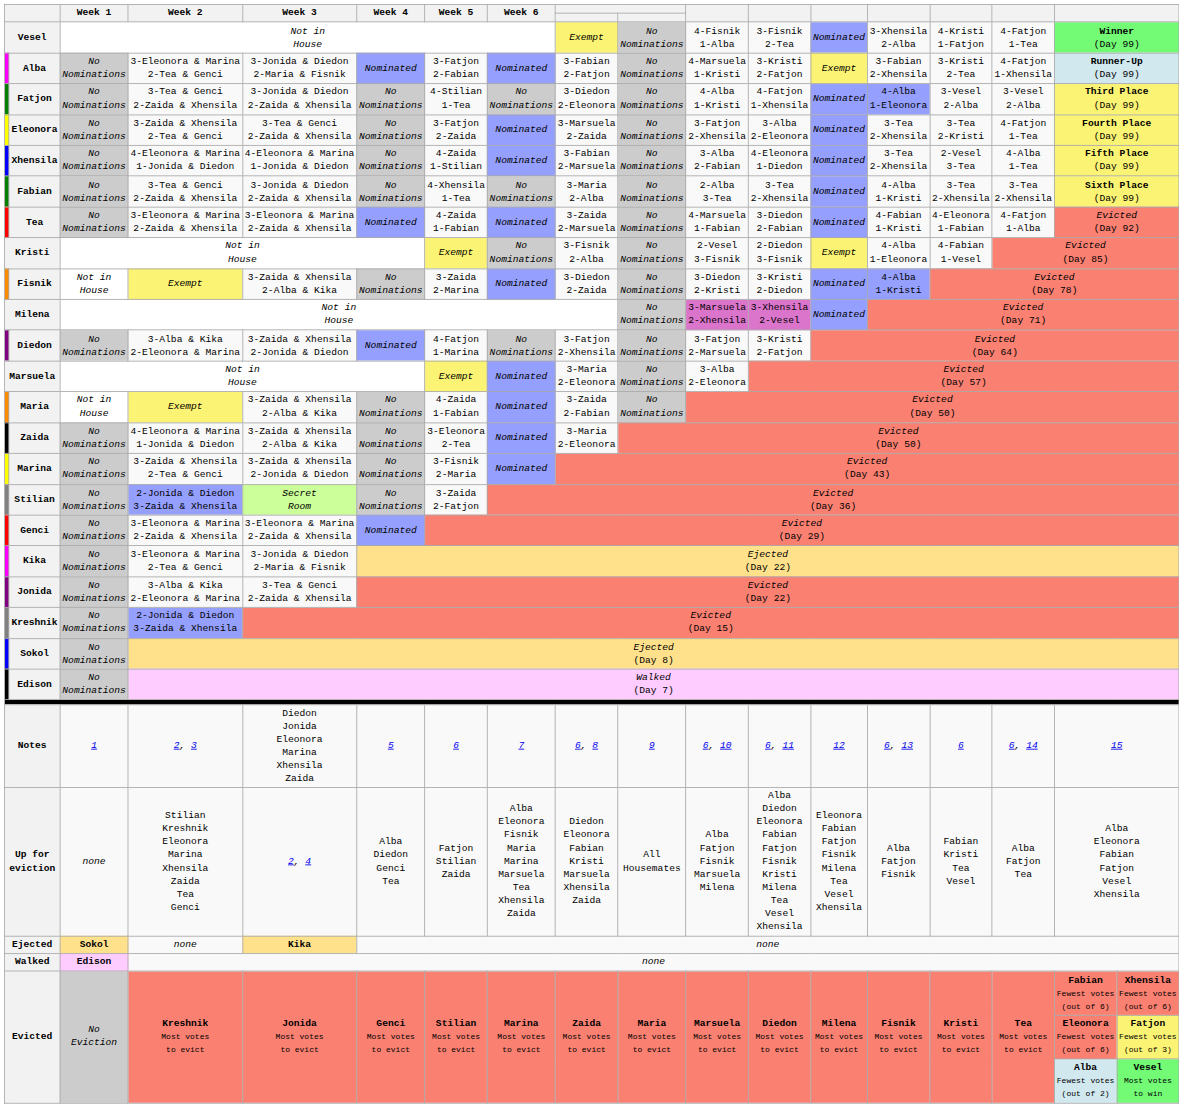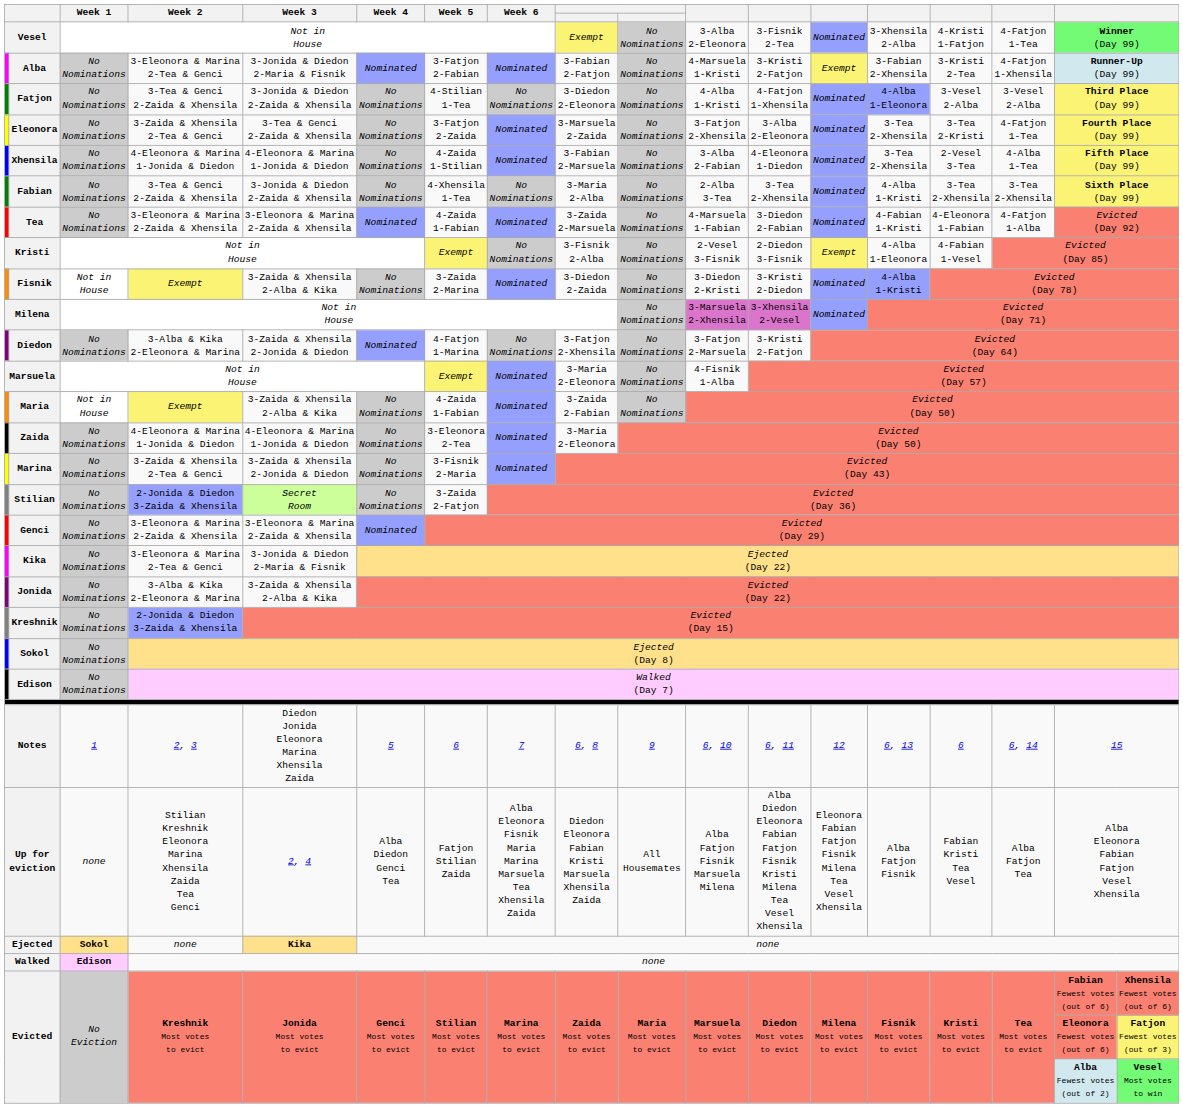 <table class="wikitable nowrap" style="text-align:center; width:100%; font-size:85%; line-height:15px;">
 <tr>
 <th rowspan="2" colspan="2" style="width: 5%;"></th>
 <th rowspan="2" style="width: 6%;">Week 1</th>
 <th rowspan="2" style="width: 6%;">Week 2</th>
 <th rowspan="2" style="width: 6%;">Week 3</th>
 <th rowspan="2" style="width: 6%;">Week 4</th>
 <th rowspan="2" style="width: 6%;">Week 5</th>
 <th rowspan="2" style="width: 6%;">Week 6</th>
 <th colspan="2" style="width: 12%;"></th>
 <th rowspan="2" style="width: 6%;"></th>
 <th rowspan="2" style="width: 6%;"></th>
 <th rowspan="2" style="width: 6%;"></th>
 <th rowspan="2" style="width: 6%;"></th>
 <th rowspan="2" style="width: 6%;"></th>
 <th rowspan="2" style="width: 6%;"></th>
 <th rowspan="2" colspan="2" style="width: 12%;"></th>
 </tr>
 <tr>
 <th style="width: 6%;"></th>
 <th style="width: 6%;"></th>
 </tr>
 <tr>
 <th colspan=2>Vesel</th>
 <td colspan=6 bgcolor="white"><em>Not in<br>House</em></td>
 <td style="background:#fbf373;"><em>Exempt</em></td>
 <td bgcolor="CCCCCC"><em>No<br>Nominations</em></td>
-<td>4-Fisnik<br>1-Alba</td>
+<td nowrap>3-Alba<br>2-Eleonora</td>
 <td>3-Fisnik<br>2-Tea</td>
 <td style="background:#959FFD"><em>Nominated</em></td>
 <td>3-Xhensila<br>2-Alba</td>
 <td>4-Kristi<br>1-Fatjon</td>
 <td>4-Fatjon<br>1-Tea</td>
 <td colspan=2 style="background:#73FB76;"><strong>Winner</strong><br>(Day 99)</td>
 </tr>
 <tr>
 <td style="background:#FF00FF"></td>
 <th>Alba</th>
 <td bgcolor="CCCCCC"><em>No<br>Nominations</em></td>
 <td>3-Eleonora & Marina<br>2-Tea & Genci</td>
 <td>3-Jonida & Diedon<br>2-Maria & Fisnik</td>
 <td style="background:#959FFD"><em>Nominated</em></td>
 <td>3-Fatjon<br>2-Fabian</td>
 <td style="background:#959FFD"><em>Nominated</em></td>
 <td>3-Fabian<br>2-Fatjon</td>
 <td bgcolor="CCCCCC"><em>No<br>Nominations</em></td>
 <td>4-Marsuela<br>1-Kristi</td>
 <td>3-Kristi<br>2-Fatjon</td>
 <td style="background:#fbf373;"><em>Exempt</em></td>
 <td>3-Fabian<br>2-Xhensila</td>
 <td>3-Kristi<br>2-Tea</td>
 <td nowrap>4-Fatjon<br>1-Xhensila</td>
 <td colspan=2 style="background:#D1E8EF;"><strong>Runner-Up</strong><br>(Day 99)</td>
 </tr>
 <tr>
 <td style="background:#008000"></td>
 <th>Fatjon</th>
 <td bgcolor="CCCCCC"><em>No<br>Nominations</em></td>
 <td>3-Tea & Genci<br>2-Zaida & Xhensila</td>
 <td>3-Jonida & Diedon<br>2-Zaida & Xhensila</td>
 <td bgcolor="CCCCCC"><em>No<br>Nominations</em></td>
 <td>4-Stilian<br>1-Tea</td>
 <td bgcolor="CCCCCC"><em>No<br>Nominations</em></td>
 <td>3-Diedon<br>2-Eleonora</td>
 <td bgcolor="CCCCCC"><em>No<br>Nominations</em></td>
 <td>4-Alba<br>1-Kristi</td>
 <td>4-Fatjon<br>1-Xhensila</td>
 <td style="background:#959FFD"><em>Nominated</em></td>
 <td style="background:#959FFD" nowrap>4-Alba<br>1-Eleonora</td>
 <td>3-Vesel<br>2-Alba</td>
 <td>3-Vesel<br>2-Alba</td>
 <td colspan=2 style="background:#fbf373;"><strong>Third Place</strong><br>(Day 99)</td>
 </tr>
 <tr>
 <td style="background:#FFFF00"></td>
 <th>Eleonora</th>
 <td bgcolor="CCCCCC"><em>No<br>Nominations</em></td>
 <td>3-Zaida & Xhensila<br>2-Tea & Genci</td>
 <td>3-Tea & Genci<br>2-Zaida & Xhensila</td>
 <td bgcolor="CCCCCC"><em>No<br>Nominations</em></td>
 <td>3-Fatjon<br>2-Zaida</td>
 <td style="background:#959FFD"><em>Nominated</em></td>
 <td nowrap>3-Marsuela<br>2-Zaida</td>
 <td bgcolor="CCCCCC"><em>No<br>Nominations</em></td>
 <td>3-Fatjon<br>2-Xhensila</td>
 <td>3-Alba<br>2-Eleonora</td>
 <td style="background:#959FFD"><em>Nominated</em></td>
 <td>3-Tea<br>2-Xhensila</td>
 <td>3-Tea<br>2-Kristi</td>
 <td>4-Fatjon<br>1-Tea</td>
 <td colspan=2 style="background:#fbf373;"><strong>Fourth Place</strong><br>(Day 99)</td>
 </tr>
 <tr>
 <td style="background:#0000FF"><strong></strong></td>
 <th>Xhensila</th>
 <td bgcolor="CCCCCC"><em>No<br>Nominations</em></td>
 <td nowrap>4-Eleonora & Marina<br>1-Jonida & Diedon</td>
 <td>4-Eleonora & Marina<br>1-Jonida & Diedon</td>
 <td bgcolor="CCCCCC"><em>No<br>Nominations</em></td>
 <td>4-Zaida<br>1-Stilian</td>
 <td style="background:#959FFD"><em>Nominated</em></td>
 <td>3-Fabian<br>2-Marsuela</td>
 <td bgcolor="CCCCCC"><em>No<br>Nominations</em></td>
 <td>3-Alba<br>2-Fabian</td>
 <td nowrap>4-Eleonora<br>1-Diedon</td>
 <td style="background:#959FFD"><em>Nominated</em></td>
 <td>3-Tea<br>2-Xhensila</td>
 <td>2-Vesel<br>3-Tea</td>
 <td>4-Alba<br>1-Tea</td>
 <td colspan=2 style="background:#fbf373;"><strong>Fifth Place</strong><br>(Day 99)</td>
 </tr>
 <tr>
 <td style="background:#008000"></td>
 <th>Fabian</th>
 <td bgcolor="CCCCCC"><em>No<br>Nominations</em></td>
 <td>3-Tea & Genci<br>2-Zaida & Xhensila</td>
 <td>3-Jonida & Diedon<br>2-Zaida & Xhensila</td>
 <td bgcolor="CCCCCC"><em>No<br>Nominations</em></td>
 <td>4-Xhensila<br>1-Tea</td>
 <td bgcolor="CCCCCC"><em>No<br>Nominations</em></td>
 <td>3-Maria<br>2-Alba</td>
 <td bgcolor="CCCCCC"><em>No<br>Nominations</em></td>
 <td>2-Alba<br>3-Tea</td>
 <td>3-Tea<br>2-Xhensila</td>
 <td style="background:#959FFD"><em>Nominated</em></td>
 <td>4-Alba<br>1-Kristi</td>
 <td>3-Tea<br>2-Xhensila</td>
 <td>3-Tea<br>2-Xhensila</td>
 <td colspan=2 style="background:#fbf373;"><strong>Sixth Place</strong><br>(Day 99)</td>
 </tr>
 <tr>
 <td style="background:#FF0000"></td>
 <th>Tea</th>
 <td bgcolor="CCCCCC"><em>No<br>Nominations</em></td>
 <td>3-Eleonora & Marina<br>2-Zaida & Xhensila</td>
 <td>3-Eleonora & Marina<br>2-Zaida & Xhensila</td>
 <td style="background:#959FFD"><em>Nominated</em></td>
 <td>4-Zaida<br>1-Fabian</td>
 <td style="background:#959FFD"><em>Nominated</em></td>
 <td>3-Zaida<br>2-Marsuela</td>
 <td bgcolor="CCCCCC"><em>No<br>Nominations</em></td>
 <td>4-Marsuela<br>1-Fabian</td>
 <td>3-Diedon<br>2-Fabian</td>
 <td style="background:#959FFD"><em>Nominated</em></td>
 <td>4-Fabian<br>1-Kristi</td>
 <td nowrap>4-Eleonora<br>1-Fabian</td>
 <td>4-Fatjon<br>1-Alba</td>
 <td colspan="2" style="background:salmon;"><em>Evicted</em><br>(Day 92)</td>
 </tr>
 <tr>
 <th colspan=2>Kristi</th>
 <td colspan=4 bgcolor="white"><em>Not in<br>House</em></td>
 <td style="background:#fbf373;"><em>Exempt</em></td>
 <td bgcolor="CCCCCC"><em>No<br>Nominations</em></td>
 <td>3-Fisnik<br>2-Alba</td>
 <td bgcolor="CCCCCC"><em>No<br>Nominations</em></td>
 <td>2-Vesel<br>3-Fisnik</td>
 <td>2-Diedon<br>3-Fisnik</td>
 <td style="background:#fbf373;"><em>Exempt</em></td>
 <td>4-Alba<br>1-Eleonora</td>
 <td>4-Fabian<br>1-Vesel</td>
 <td colspan="3" style="background:salmon;"><em>Evicted</em><br>(Day 85)</td>
 </tr>
 <tr>
 <td style="background:darkorange"></td>
 <th>Fisnik</th>
 <td bgcolor="white"><em>Not in<br>House</em></td>
 <td style="background:#fbf373;"><em>Exempt</em></td>
 <td>3-Zaida & Xhensila<br>2-Alba & Kika</td>
 <td bgcolor="CCCCCC"><em>No<br>Nominations</em></td>
 <td>3-Zaida<br>2-Marina</td>
 <td style="background:#959FFD"><em>Nominated</em></td>
 <td>3-Diedon<br>2-Zaida</td>
 <td bgcolor="CCCCCC"><em>No<br>Nominations</em></td>
 <td>3-Diedon<br>2-Kristi</td>
 <td>3-Kristi<br>2-Diedon</td>
 <td style="background:#959FFD"><em>Nominated</em></td>
 <td style="background:#959FFD">4-Alba<br>1-Kristi</td>
 <td colspan="4" style="background:salmon;"><em>Evicted</em><br>(Day 78)</td>
 </tr>
 <tr>
 <th colspan=2>Milena</th>
 <td colspan=7 bgcolor="white"><em>Not in<br>House</em></td>
 <td bgcolor="CCCCCC"><em>No<br>Nominations</em></td>
 <td style="background:#db75cb; text-align:center">3-Marsuela<br>2-Xhensila</td>
 <td style="background:#db75cb; text-align:center">3-Xhensila<br>2-Vesel</td>
 <td style="background:#959FFD"><em>Nominated</em></td>
 <td colspan="5" style="background:salmon;"><em>Evicted</em><br>(Day 71)</td>
 </tr>
 <tr>
 <td style="background:#800080"></td>
 <th>Diedon</th>
 <td bgcolor="CCCCCC"><em>No<br>Nominations</em></td>
 <td>3-Alba & Kika<br>2-Eleonora & Marina</td>
 <td>3-Zaida & Xhensila<br>2-Jonida & Diedon</td>
 <td style="background:#959FFD"><em>Nominated</em></td>
 <td>4-Fatjon<br>1-Marina</td>
 <td bgcolor="CCCCCC"><em>No<br>Nominations</em></td>
 <td>3-Fatjon<br>2-Xhensila</td>
 <td bgcolor="CCCCCC"><em>No<br>Nominations</em></td>
 <td>3-Fatjon<br>2-Marsuela</td>
 <td>3-Kristi<br>2-Fatjon</td>
 <td colspan="6" style="background:salmon;"><em>Evicted</em><br>(Day 64)</td>
 </tr>
 <tr>
 <th colspan=2>Marsuela</th>
 <td colspan=4 bgcolor="white"><em>Not in<br>House</em></td>
 <td style="background:#fbf373;"><em>Exempt</em></td>
 <td style="background:#959FFD"><em>Nominated</em></td>
 <td>3-Maria<br>2-Eleonora</td>
 <td bgcolor="CCCCCC"><em>No<br>Nominations</em></td>
-<td nowrap>3-Alba<br>2-Eleonora</td>
+<td>4-Fisnik<br>1-Alba</td>
 <td colspan="7" style="background:salmon;"><em>Evicted</em><br>(Day 57)</td>
 </tr>
 <tr>
 <td style="background:darkorange"></td>
 <th>Maria</th>
 <td bgcolor="white"><em>Not in<br>House</em></td>
 <td style="background:#fbf373;"><em>Exempt</em></td>
 <td>3-Zaida & Xhensila<br>2-Alba & Kika</td>
 <td bgcolor="CCCCCC"><em>No<br>Nominations</em></td>
 <td>4-Zaida<br>1-Fabian</td>
 <td style="background:#959FFD"><em>Nominated</em></td>
 <td>3-Zaida<br>2-Fabian</td>
 <td bgcolor="CCCCCC"><em>No<br>Nominations</em></td>
 <td colspan="8" style="background:salmon;"><em>Evicted</em><br>(Day 50)</td>
 </tr>
 <tr>
 <td style="background:#000"><strong></strong></td>
 <th>Zaida</th>
 <td bgcolor="CCCCCC"><em>No<br>Nominations</em></td>
 <td>4-Eleonora & Marina<br>1-Jonida & Diedon</td>
-<td>3-Zaida & Xhensila<br>2-Alba & Kika</td>
+<td>4-Eleonora & Marina<br>1-Jonida & Diedon</td>
 <td bgcolor="CCCCCC"><em>No<br>Nominations</em></td>
 <td nowrap>3-Eleonora<br>2-Tea</td>
 <td style="background:#959FFD"><em>Nominated</em></td>
 <td>3-Maria<br>2-Eleonora</td>
 <td colspan="9" style="background:salmon;"><em>Evicted</em><br>(Day 50)</td>
 </tr>
 <tr>
 <td style="background:#FFFF00"></td>
 <th>Marina</th>
 <td bgcolor="CCCCCC"><em>No<br>Nominations</em></td>
 <td>3-Zaida & Xhensila<br>2-Tea & Genci</td>
 <td>3-Zaida & Xhensila<br>2-Jonida & Diedon</td>
 <td bgcolor="CCCCCC"><em>No<br>Nominations</em></td>
 <td>3-Fisnik<br>2-Maria</td>
 <td style="background:#959FFD"><em>Nominated</em></td>
 <td colspan="10" style="background:salmon;"><em>Evicted</em><br>(Day 43)</td>
 </tr>
 <tr>
 <td style="background:#808080"></td>
 <th>Stilian</th>
 <td bgcolor="CCCCCC"><em>No<br>Nominations</em></td>
 <td style="background:#959FFD">2-Jonida & Diedon<br>3-Zaida & Xhensila</td>
 <td style="background:#CCFF99;"><em>Secret<br>Room</em></td>
 <td bgcolor="CCCCCC"><em>No<br>Nominations</em></td>
 <td>3-Zaida<br>2-Fatjon</td>
 <td colspan="11" style="background:salmon;"><em>Evicted</em><br>(Day 36)</td>
 </tr>
 <tr>
 <td style="background:#FF0000"></td>
 <th>Genci</th>
 <td bgcolor="CCCCCC"><em>No<br>Nominations</em></td>
 <td>3-Eleonora & Marina<br>2-Zaida & Xhensila</td>
 <td nowrap>3-Eleonora & Marina<br>2-Zaida & Xhensila</td>
 <td style="background:#959FFD"><em>Nominated</em></td>
 <td colspan="12" style="background:salmon;"><em>Evicted</em><br>(Day 29)</td>
 </tr>
 <tr>
 <td style="background:#FF00FF"></td>
 <th>Kika</th>
 <td bgcolor="CCCCCC"><em>No<br>Nominations</em></td>
 <td>3-Eleonora & Marina<br>2-Tea & Genci</td>
 <td>3-Jonida & Diedon<br>2-Maria & Fisnik</td>
 <td colspan="13" style="background:#ffe08b;"><em>Ejected</em><br>(Day 22)</td>
 </tr>
 <tr>
 <td style="background:#800080"></td>
 <th>Jonida</th>
 <td bgcolor="CCCCCC"><em>No<br>Nominations</em></td>
 <td>3-Alba & Kika<br>2-Eleonora & Marina</td>
-<td>3-Tea & Genci<br>2-Zaida & Xhensila</td>
+<td>3-Zaida & Xhensila<br>2-Alba & Kika</td>
 <td colspan="13" style="background:salmon;"><em>Evicted</em><br>(Day 22)</td>
 </tr>
 <tr>
 <td style="background:#808080"></td>
 <th>Kreshnik</th>
 <td bgcolor="CCCCCC"><em>No<br>Nominations</em></td>
 <td style="background:#959FFD">2-Jonida & Diedon<br>3-Zaida & Xhensila</td>
 <td colspan="14" style="background:salmon;"><em>Evicted</em><br>(Day 15)</td>
 </tr>
 <tr>
 <td style="background:#0000FF"></td>
 <th>Sokol</th>
 <td bgcolor="CCCCCC"><em>No<br>Nominations</em></td>
 <td colspan="15" style="background:#ffe08b;"><em>Ejected</em><br>(Day 8)</td>
 </tr>
 <tr>
 <td style="background:#000"></td>
 <th>Edison</th>
 <td bgcolor="CCCCCC"><em>No<br>Nominations</em></td>
 <td colspan="16" style="background:#FFCCFF;"><em>Walked</em><br>(Day 7)</td>
 </tr>
 <tr>
 <td colspan=18 style="background:#000"></td>
 </tr>
 <tr>
 <th colspan=2>Notes</th>
 <td><em><a href='#'>1</a></em></td>
 <td><em><a href='#'>2</a>, <a href='#'>3</a></em></td>
 <td>Diedon<br>Jonida<br>Eleonora<br>Marina<br>Xhensila<br>Zaida</td>
 <td><em><a href='#'>5</a></em></td>
 <td><em><a href='#'>6</a></em></td>
 <td><em><a href='#'>7</a></em></td>
 <td><em><a href='#'>6</a>, <a href='#'>8</a></em></td>
 <td><em><a href='#'>9</a></em></td>
 <td><em><a href='#'>6</a>, <a href='#'>10</a></em></td>
 <td><em><a href='#'>6</a>, <a href='#'>11</a></em></td>
 <td><em><a href='#'>12</a></em></td>
 <td><em><a href='#'>6</a>, <a href='#'>13</a></em></td>
 <td><em><a href='#'>6</a></em></td>
 <td><em><a href='#'>6</a>, <a href='#'>14</a></em></td>
 <td colspan=2><em><a href='#'>15</a></em></td>
 </tr>
 <tr>
 <th colspan=2>Up for<br>eviction</th>
 <td><em>none</em></td>
 <td>Stilian<br>Kreshnik<br>Eleonora<br>Marina<br>Xhensila<br>Zaida<br>Tea<br>Genci</td>
 <td><em><a href='#'>2</a>, <a href='#'>4</a></em></td>
 <td>Alba<br>Diedon<br>Genci<br>Tea</td>
 <td>Fatjon<br>Stilian<br>Zaida</td>
 <td>Alba<br>Eleonora<br>Fisnik<br>Maria<br>Marina<br>Marsuela<br>Tea<br>Xhensila<br>Zaida</td>
 <td>Diedon<br>Eleonora<br>Fabian<br>Kristi<br>Marsuela<br>Xhensila<br>Zaida</td>
 <td>All<br>Housemates</td>
 <td>Alba<br>Fatjon<br>Fisnik<br>Marsuela<br>Milena</td>
 <td>Alba<br>Diedon<br>Eleonora<br>Fabian<br>Fatjon<br>Fisnik<br>Kristi<br>Milena<br>Tea<br>Vesel<br>Xhensila</td>
 <td>Eleonora<br>Fabian<br>Fatjon<br>Fisnik<br>Milena<br>Tea<br>Vesel<br>Xhensila</td>
 <td>Alba<br>Fatjon<br>Fisnik</td>
 <td>Fabian<br>Kristi<br>Tea<br>Vesel</td>
 <td>Alba<br>Fatjon<br>Tea</td>
 <td colspan=2>Alba<br>Eleonora<br>Fabian<br>Fatjon<br>Vesel<br>Xhensila</td>
 </tr>
 <tr>
 <th colspan=2>Ejected</th>
 <td style="background:#ffe08b;"><strong>Sokol</strong></td>
 <td><em>none</em></td>
 <td style="background:#ffe08b;"><strong>Kika</strong></td>
 <td colspan=13><em>none</em></td>
 </tr>
 <tr>
 <th colspan=2>Walked</th>
 <td style="background:#FFCCFF;"><strong>Edison</strong></td>
 <td colspan=15><em>none</em></td>
 </tr>
 <tr>
 <th rowspan=3 colspan=2>Evicted</th>
 <td rowspan=3 bgcolor="CCCCCC"><em>No<br>Eviction</em></td>
 <td rowspan=3 style="background:salmon;"><strong>Kreshnik</strong><br><small>Most votes<br>to evict</small></td>
 <td rowspan=3 style="background:salmon;"><strong>Jonida</strong><br><small>Most votes<br>to evict</small></td>
 <td rowspan=3 style="background:salmon;"><strong>Genci</strong><br><small>Most votes<br>to evict</small></td>
 <td rowspan=3 style="background:salmon;"><strong>Stilian</strong><br><small>Most votes<br>to evict</small></td>
 <td rowspan=3 style="background:salmon;"><strong>Marina</strong><br><small>Most votes<br>to evict</small></td>
 <td rowspan=3 style="background:salmon;"><strong>Zaida</strong><br><small>Most votes<br>to evict</small></td>
 <td rowspan=3 style="background:salmon;"><strong>Maria</strong><br><small>Most votes<br>to evict</small></td>
 <td rowspan=3 style="background:salmon;"><strong>Marsuela</strong><br><small>Most votes<br>to evict</small></td>
 <td rowspan=3 style="background:salmon;"><strong>Diedon</strong><br><small>Most votes<br>to evict</small></td>
 <td rowspan=3 style="background:salmon;"><strong>Milena</strong><br><small>Most votes<br>to evict</small></td>
 <td rowspan=3 style="background:salmon;"><strong>Fisnik</strong><br><small>Most votes<br>to evict</small></td>
 <td rowspan=3 style="background:salmon;"><strong>Kristi</strong><br><small>Most votes<br>to evict</small></td>
 <td rowspan=3 style="background:salmon;"><strong>Tea</strong><br><small>Most votes<br>to evict</small></td>
 <td style="background:salmon;" nowrap><strong>Fabian</strong><br><small>Fewest votes<br>(out of 6)</small></td>
 <td style="background:salmon;" nowrap><strong>Xhensila</strong><br><small>Fewest votes<br>(out of 6)</small></td>
 </tr>
 <tr>
 <td style="background:salmon;"><strong>Eleonora</strong><br><small>Fewest votes<br>(out of 6)</small></td>
 <td style="background:#FBF373;"><strong>Fatjon</strong><br><small>Fewest votes<br>(out of 3)</small></td>
 </tr>
 <tr>
 <td style="background:#D1E8EF;"><strong>Alba</strong><br><small>Fewest votes<br>(out of 2)</small></td>
 <td style="background:#73FB76;"><strong>Vesel</strong><br><small>Most votes<br>to win</small></td>
 </tr>
 </table>
